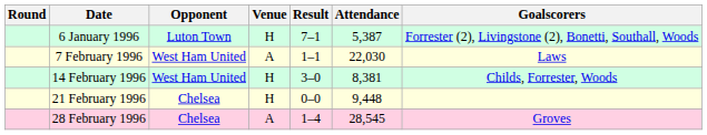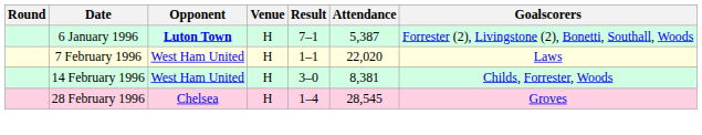 <table class="wikitable sortable" style="text-align:center">
 <tr>
 <th>Round</th>
 <th>Date</th>
 <th>Opponent</th>
 <th>Venue</th>
 <th>Result</th>
 <th>Attendance</th>
 <th>Goalscorers</th>
 </tr>
 <tr style="background-color: #d0ffe3;">
 <td></td>
 <td>6 January 1996</td>
-<td><a href='#'>Luton Town</a></td>
+<td><strong><a href='#'>Luton Town</a></strong></td>
 <td>H</td>
 <td>7–1</td>
 <td>5,387</td>
 <td><a href='#'>Forrester</a> (2), <a href='#'>Livingstone</a> (2), <a href='#'>Bonetti</a>, <a href='#'>Southall</a>, <a href='#'>Woods</a></td>
 </tr>
 <tr style="background-color: #ffffdd;">
 <td></td>
 <td>7 February 1996</td>
 <td><a href='#'>West Ham United</a></td>
-<td>A</td>
+<td>H</td>
 <td>1–1</td>
-<td>22,030</td>
+<td>22,020</td>
 <td><a href='#'>Laws</a></td>
 </tr>
 <tr style="background-color: #d0ffe3;">
 <td></td>
 <td>14 February 1996</td>
 <td><a href='#'>West Ham United</a></td>
 <td>H</td>
 <td>3–0</td>
 <td>8,381</td>
 <td><a href='#'>Childs</a>, <a href='#'>Forrester</a>, <a href='#'>Woods</a></td>
 </tr>
-<tr style="background-color: #ffffdd;">
-<td></td>
-<td>21 February 1996</td>
-<td><a href='#'>Chelsea</a></td>
-<td>H</td>
-<td>0–0</td>
-<td>9,448</td>
-<td></td>
-</tr>
 <tr style="background-color: #ffd0e3;">
 <td></td>
 <td>28 February 1996</td>
 <td><a href='#'>Chelsea</a></td>
-<td>A</td>
+<td>H</td>
 <td>1–4</td>
 <td>28,545</td>
 <td><a href='#'>Groves</a></td>
 </tr>
 </table>
